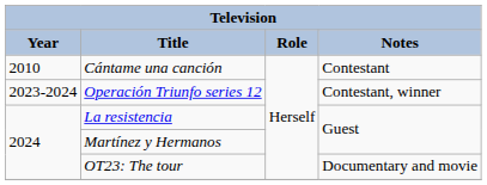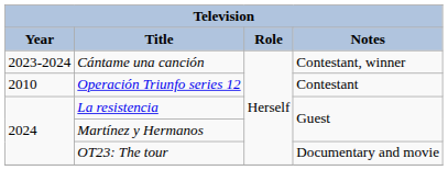 <table class="wikitable">
 <tr>
 <th colspan="4" style="background: LightSteelBlue;">Television</th>
 </tr>
 <tr style="text-align:center;">
 <th style="background:#B0C4DE;">Year</th>
 <th style="background:#B0C4DE;">Title</th>
 <th style="background:#B0C4DE;">Role</th>
 <th style="background:#B0C4DE;">Notes</th>
 </tr>
 <tr>
-<td>2010</td>
+<td>2023-2024</td>
 <td><em>Cántame una canción</em></td>
 <td rowspan=5>Herself</td>
-<td>Contestant</td>
+<td>Contestant, winner</td>
 </tr>
 <tr>
-<td>2023-2024</td>
+<td>2010</td>
 <td><em><a href='#'>Operación Triunfo series 12</a></em></td>
-<td>Contestant, winner</td>
+<td>Contestant</td>
 </tr>
 <tr>
 <td rowspan="3">2024</td>
 <td><em><a href='#'>La resistencia</a></em></td>
 <td rowspan=2>Guest</td>
 </tr>
 <tr>
 <td><em>Martínez y Hermanos</em></td>
 </tr>
 <tr>
 <td><em>OT23: The tour</em></td>
 <td>Documentary and movie</td>
 </tr>
 <tr>
 </tr>
 </table>
